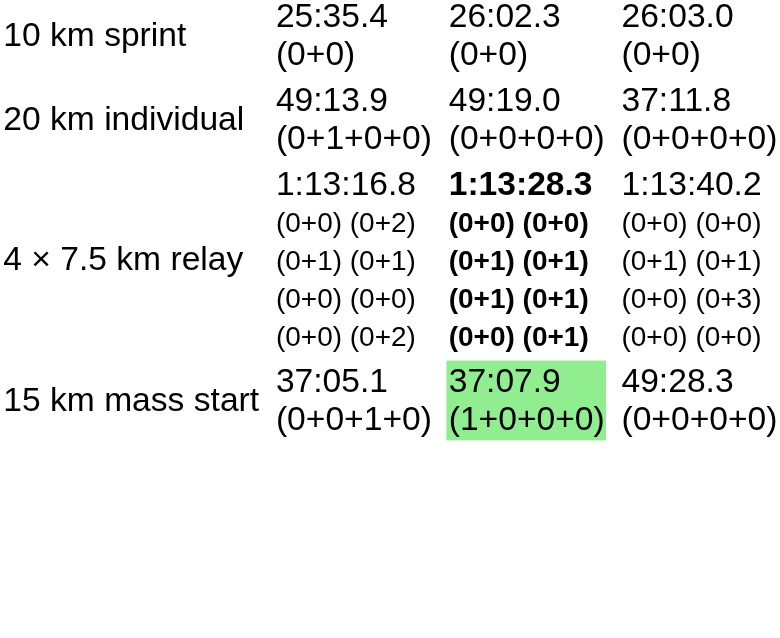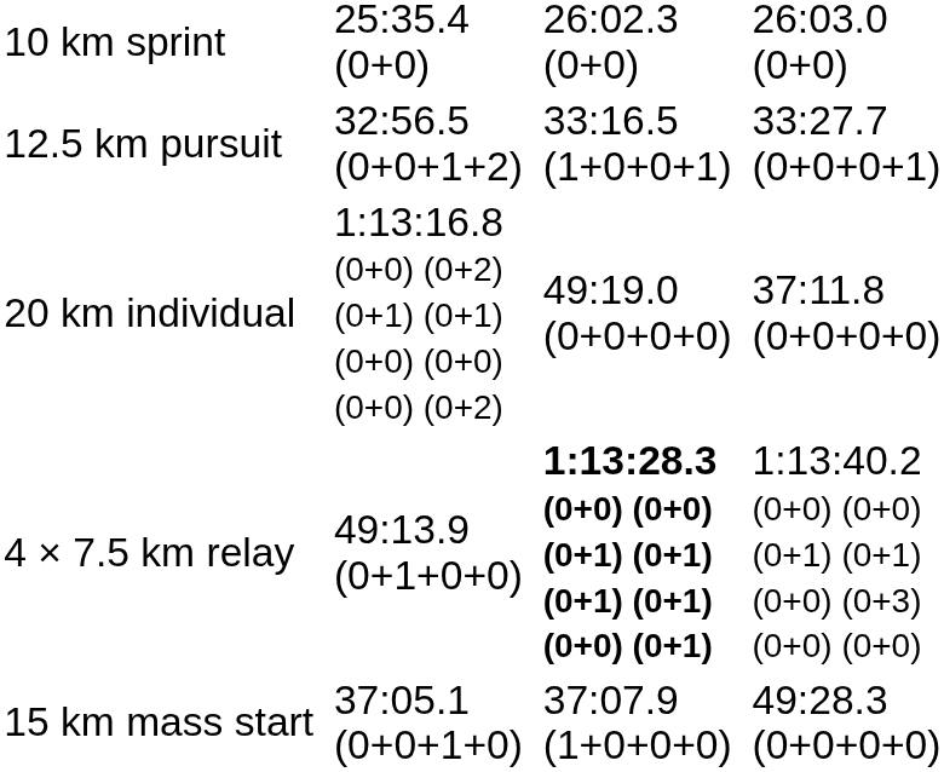 <table>
 <tr>
 <td>10 km sprint<br></td>
 <td></td>
 <td>25:35.4<br>(0+0)</td>
 <td></td>
 <td>26:02.3<br>(0+0)</td>
 <td></td>
 <td>26:03.0<br>(0+0)</td>
 </tr>
 <tr>
+<td>12.5 km pursuit<br></td>
+<td></td>
+<td>32:56.5<br>(0+0+1+2)</td>
+<td></td>
+<td>33:16.5<br>(1+0+0+1)</td>
+<td></td>
+<td>33:27.7<br>(0+0+0+1)</td>
+</tr>
+<tr>
 <td>20 km individual<br></td>
 <td></td>
-<td>49:13.9<br>(0+1+0+0)</td>
+<td>1:13:16.8<br><small>(0+0) (0+2)<br>(0+1) (0+1)<br>(0+0) (0+0)<br>(0+0) (0+2)</small></td>
 <td></td>
 <td>49:19.0<br>(0+0+0+0)</td>
 <td></td>
 <td>37:11.8<br>(0+0+0+0)</td>
 </tr>
 <tr>
 <td>4 × 7.5 km relay<br></td>
 <td></td>
-<td>1:13:16.8<br><small>(0+0) (0+2)<br>(0+1) (0+1)<br>(0+0) (0+0)<br>(0+0) (0+2)</small></td>
+<td>49:13.9<br>(0+1+0+0)</td>
 <td></td>
 <td><strong>1:13:28.3<br><small>(0+0) (0+0)<br>(0+1) (0+1)<br>(0+1) (0+1)<br>(0+0) (0+1)</small></strong></td>
 <td></td>
 <td>1:13:40.2<br><small>(0+0) (0+0)<br>(0+1) (0+1)<br>(0+0) (0+3)<br>(0+0) (0+0)</small></td>
 </tr>
 <tr>
 <td>15 km mass start<br></td>
 <td></td>
 <td>37:05.1<br>(0+0+1+0)</td>
 <td></td>
-<td style="background: lightgreen;">37:07.9<br>(1+0+0+0)</td>
+<td>37:07.9<br>(1+0+0+0)</td>
 <td></td>
 <td>49:28.3<br>(0+0+0+0)</td>
 </tr>
 </table>
